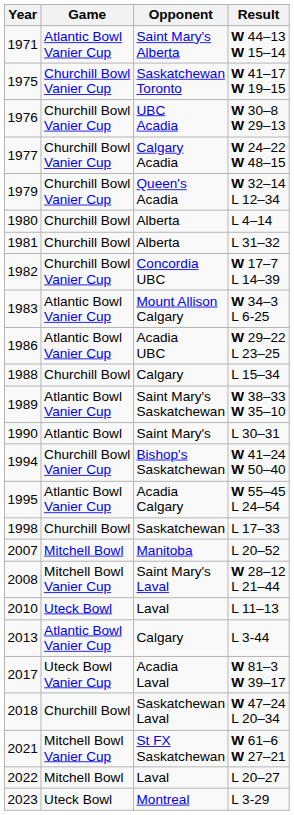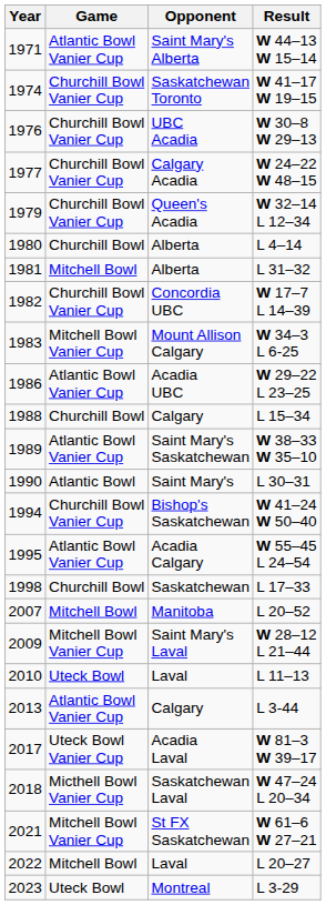 <table class="wikitable">
 <tr>
 <th>Year</th>
 <th>Game</th>
 <th>Opponent</th>
 <th>Result</th>
 </tr>
 <tr>
 <td>1971</td>
 <td><a href='#'>Atlantic Bowl</a><br><a href='#'>Vanier Cup</a></td>
 <td><a href='#'>Saint Mary's</a><br><a href='#'>Alberta</a></td>
 <td><strong>W</strong> 44–13<br><strong>W</strong> 15–14</td>
 </tr>
 <tr>
-<td>1975</td>
+<td>1974</td>
 <td><a href='#'>Churchill Bowl</a><br><a href='#'>Vanier Cup</a></td>
 <td><a href='#'>Saskatchewan</a><br><a href='#'>Toronto</a></td>
 <td><strong>W</strong> 41–17<br><strong>W</strong> 19–15</td>
 </tr>
 <tr>
 <td>1976</td>
 <td>Churchill Bowl<br><a href='#'>Vanier Cup</a></td>
 <td><a href='#'>UBC</a><br><a href='#'>Acadia</a></td>
 <td><strong>W</strong> 30–8<br><strong>W</strong> 29–13</td>
 </tr>
 <tr>
 <td>1977</td>
 <td>Churchill Bowl<br><a href='#'>Vanier Cup</a></td>
 <td><a href='#'>Calgary</a><br>Acadia</td>
 <td><strong>W</strong> 24–22<br><strong>W</strong> 48–15</td>
 </tr>
 <tr>
 <td>1979</td>
 <td>Churchill Bowl<br><a href='#'>Vanier Cup</a></td>
 <td><a href='#'>Queen's</a><br>Acadia</td>
 <td><strong>W</strong> 32–14<br>L 12–34</td>
 </tr>
 <tr>
 <td>1980</td>
 <td>Churchill Bowl</td>
 <td>Alberta</td>
 <td>L 4–14</td>
 </tr>
 <tr>
 <td>1981</td>
-<td>Churchill Bowl</td>
+<td><a href='#'>Mitchell Bowl</a></td>
 <td>Alberta</td>
 <td>L 31–32</td>
 </tr>
 <tr>
 <td>1982</td>
 <td>Churchill Bowl<br><a href='#'>Vanier Cup</a></td>
 <td><a href='#'>Concordia</a><br>UBC</td>
 <td><strong>W</strong> 17–7<br>L 14–39</td>
 </tr>
 <tr>
 <td>1983</td>
-<td>Atlantic Bowl<br><a href='#'>Vanier Cup</a></td>
+<td>Mitchell Bowl<br><a href='#'>Vanier Cup</a></td>
 <td><a href='#'>Mount Allison</a><br>Calgary</td>
 <td><strong>W</strong> 34–3<br>L 6-25</td>
 </tr>
 <tr>
 <td>1986</td>
 <td>Atlantic Bowl<br><a href='#'>Vanier Cup</a></td>
 <td>Acadia<br>UBC</td>
 <td><strong>W</strong> 29–22<br>L 23–25</td>
 </tr>
 <tr>
 <td>1988</td>
 <td>Churchill Bowl</td>
 <td>Calgary</td>
 <td>L 15–34</td>
 </tr>
 <tr>
 <td>1989</td>
 <td>Atlantic Bowl<br><a href='#'>Vanier Cup</a></td>
 <td>Saint Mary's<br>Saskatchewan</td>
 <td><strong>W</strong> 38–33<br><strong>W</strong> 35–10</td>
 </tr>
 <tr>
 <td>1990</td>
 <td>Atlantic Bowl</td>
 <td>Saint Mary's</td>
 <td>L 30–31</td>
 </tr>
 <tr>
 <td>1994</td>
 <td>Churchill Bowl<br><a href='#'>Vanier Cup</a></td>
 <td><a href='#'>Bishop's</a><br>Saskatchewan</td>
 <td><strong>W</strong> 41–24<br><strong>W</strong> 50–40</td>
 </tr>
 <tr>
 <td>1995</td>
 <td>Atlantic Bowl<br><a href='#'>Vanier Cup</a></td>
 <td>Acadia<br>Calgary</td>
 <td><strong>W</strong> 55–45<br>L 24–54</td>
 </tr>
 <tr>
 <td>1998</td>
 <td>Churchill Bowl</td>
 <td>Saskatchewan</td>
 <td>L 17–33</td>
 </tr>
 <tr>
 <td>2007</td>
 <td><a href='#'>Mitchell Bowl</a></td>
 <td><a href='#'>Manitoba</a></td>
 <td>L 20–52</td>
 </tr>
 <tr>
-<td>2008</td>
+<td>2009</td>
 <td>Mitchell Bowl<br><a href='#'>Vanier Cup</a></td>
 <td>Saint Mary's<br><a href='#'>Laval</a></td>
 <td><strong>W</strong> 28–12<br>L 21–44</td>
 </tr>
 <tr>
 <td>2010</td>
 <td><a href='#'>Uteck Bowl</a></td>
 <td>Laval</td>
 <td>L 11–13</td>
 </tr>
 <tr>
 <td>2013</td>
 <td><a href='#'>Atlantic Bowl</a><br><a href='#'>Vanier Cup</a></td>
 <td>Calgary</td>
 <td>L 3-44</td>
 </tr>
 <tr>
 <td>2017</td>
 <td>Uteck Bowl<br><a href='#'>Vanier Cup</a></td>
 <td>Acadia<br>Laval</td>
 <td><strong>W</strong> 81–3<br><strong>W</strong> 39–17</td>
 </tr>
 <tr>
 <td>2018</td>
-<td>Churchill Bowl</td>
+<td>Micthell Bowl<br><a href='#'>Vanier Cup</a></td>
 <td>Saskatchewan<br>Laval</td>
 <td><strong>W</strong> 47–24<br>L 20–34</td>
 </tr>
 <tr>
 <td>2021</td>
 <td>Mitchell Bowl<br><a href='#'>Vanier Cup</a></td>
 <td><a href='#'>St FX</a><br>Saskatchewan</td>
 <td><strong>W</strong> 61–6<br><strong>W</strong> 27–21</td>
 </tr>
 <tr>
 <td>2022</td>
 <td>Mitchell Bowl</td>
 <td>Laval</td>
 <td>L 20–27</td>
 </tr>
 <tr>
 <td>2023</td>
 <td>Uteck Bowl</td>
 <td><a href='#'>Montreal</a></td>
 <td>L 3-29</td>
 </tr>
 </table>
